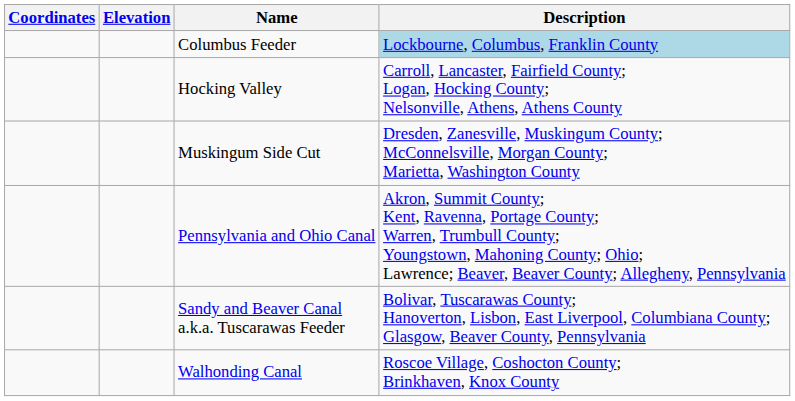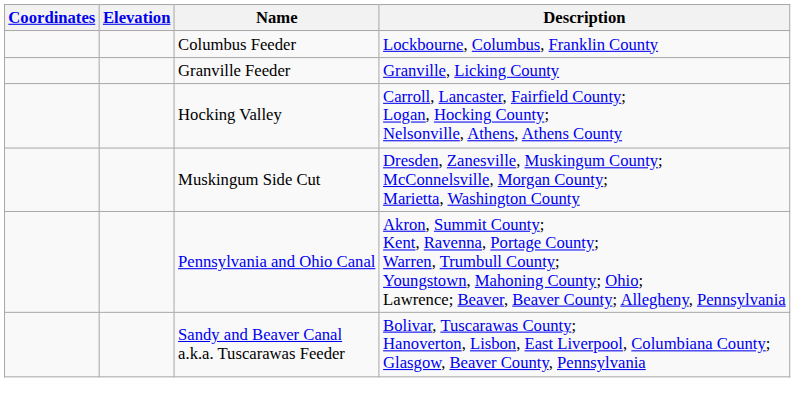 <table class="wikitable sortable collapsible" border="1">
 <tr>
 <th><a href='#'>Coordinates</a><br></th>
 <th><a href='#'>Elevation</a><br></th>
 <th>Name<br></th>
 <th>Description<br></th>
 </tr>
 <tr>
 <td></td>
 <td></td>
 <td>Columbus Feeder</td>
-<td style="background: lightblue;"><a href='#'>Lockbourne</a>, <a href='#'>Columbus</a>, <a href='#'>Franklin County</a></td>
+<td><a href='#'>Lockbourne</a>, <a href='#'>Columbus</a>, <a href='#'>Franklin County</a></td>
+</tr>
+<tr>
+<td></td>
+<td></td>
+<td>Granville Feeder</td>
+<td><a href='#'>Granville</a>, <a href='#'>Licking County</a></td>
 </tr>
 <tr>
 <td></td>
 <td></td>
 <td>Hocking Valley</td>
 <td><a href='#'>Carroll</a>, <a href='#'>Lancaster</a>, <a href='#'>Fairfield County</a>;<br><a href='#'>Logan</a>, <a href='#'>Hocking County</a>;<br><a href='#'>Nelsonville</a>, <a href='#'>Athens</a>, <a href='#'>Athens County</a></td>
 </tr>
 <tr>
 <td></td>
 <td></td>
 <td>Muskingum Side Cut</td>
 <td><a href='#'>Dresden</a>, <a href='#'>Zanesville</a>, <a href='#'>Muskingum County</a>;<br><a href='#'>McConnelsville</a>, <a href='#'>Morgan County</a>;<br><a href='#'>Marietta</a>, <a href='#'>Washington County</a></td>
 </tr>
 <tr>
 <td></td>
 <td></td>
 <td><a href='#'>Pennsylvania and Ohio Canal</a></td>
 <td><a href='#'>Akron</a>, <a href='#'>Summit County</a>;<br><a href='#'>Kent</a>, <a href='#'>Ravenna</a>, <a href='#'>Portage County</a>;<br><a href='#'>Warren</a>, <a href='#'>Trumbull County</a>;<br><a href='#'>Youngstown</a>, <a href='#'>Mahoning County</a>; <a href='#'>Ohio</a>;<br>Lawrence; <a href='#'>Beaver</a>, <a href='#'>Beaver County</a>; <a href='#'>Allegheny</a>, <a href='#'>Pennsylvania</a></td>
 </tr>
 <tr>
 <td></td>
 <td></td>
 <td><a href='#'>Sandy and Beaver Canal</a><br>a.k.a. Tuscarawas Feeder</td>
 <td><a href='#'>Bolivar</a>, <a href='#'>Tuscarawas County</a>;<br><a href='#'>Hanoverton</a>, <a href='#'>Lisbon</a>, <a href='#'>East Liverpool</a>, <a href='#'>Columbiana County</a>;<br><a href='#'>Glasgow</a>, <a href='#'>Beaver County</a>, <a href='#'>Pennsylvania</a></td>
 </tr>
-<tr>
-<td></td>
-<td></td>
-<td><a href='#'>Walhonding Canal</a></td>
-<td><a href='#'>Roscoe Village</a>, <a href='#'>Coshocton County</a>;<br><a href='#'>Brinkhaven</a>, <a href='#'>Knox County</a></td>
-</tr>
 </table>
